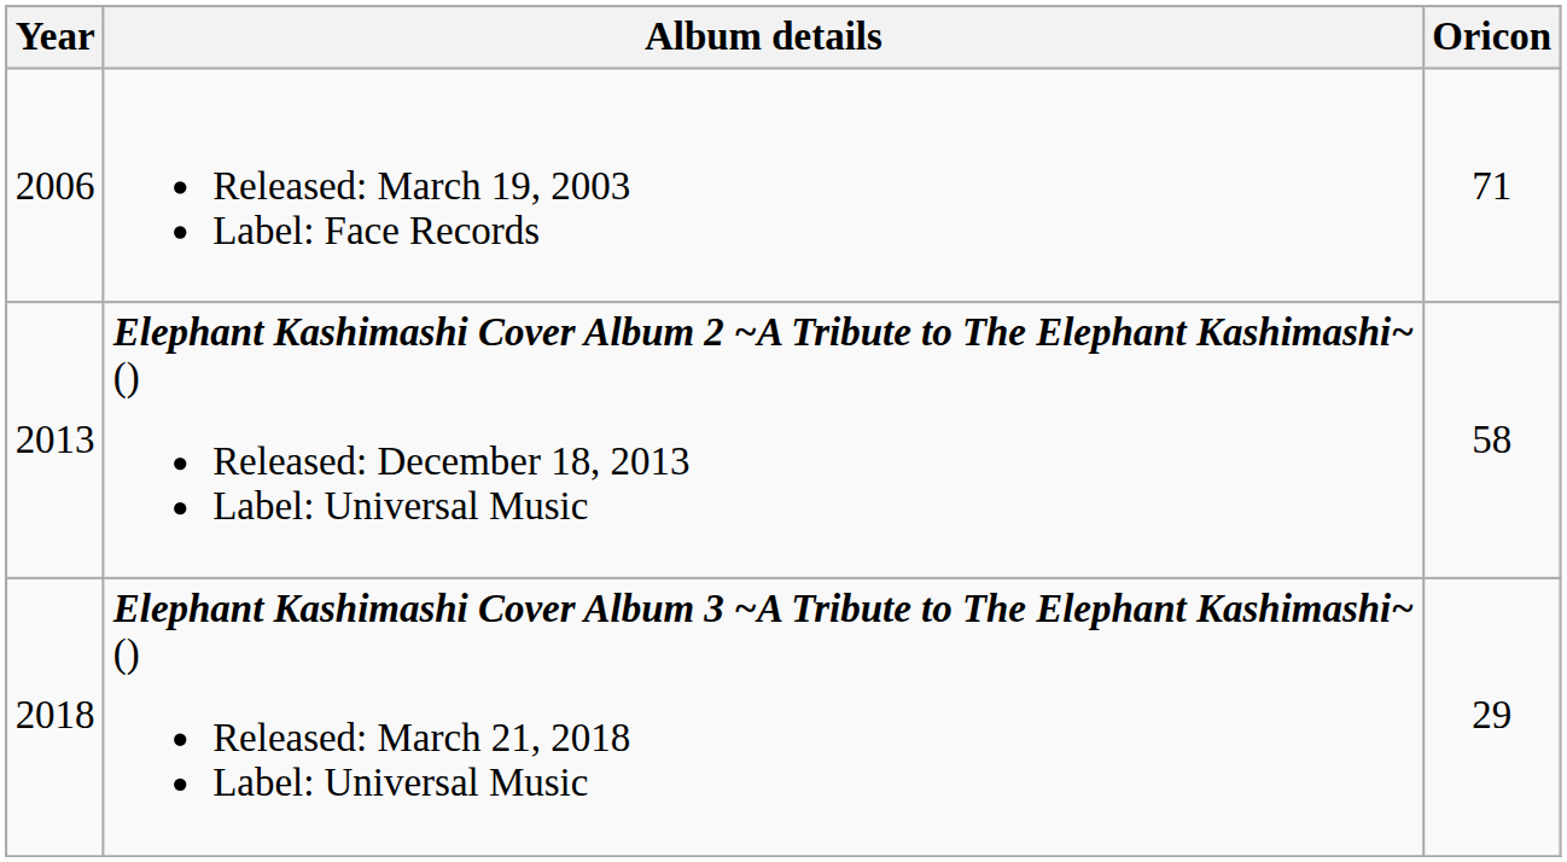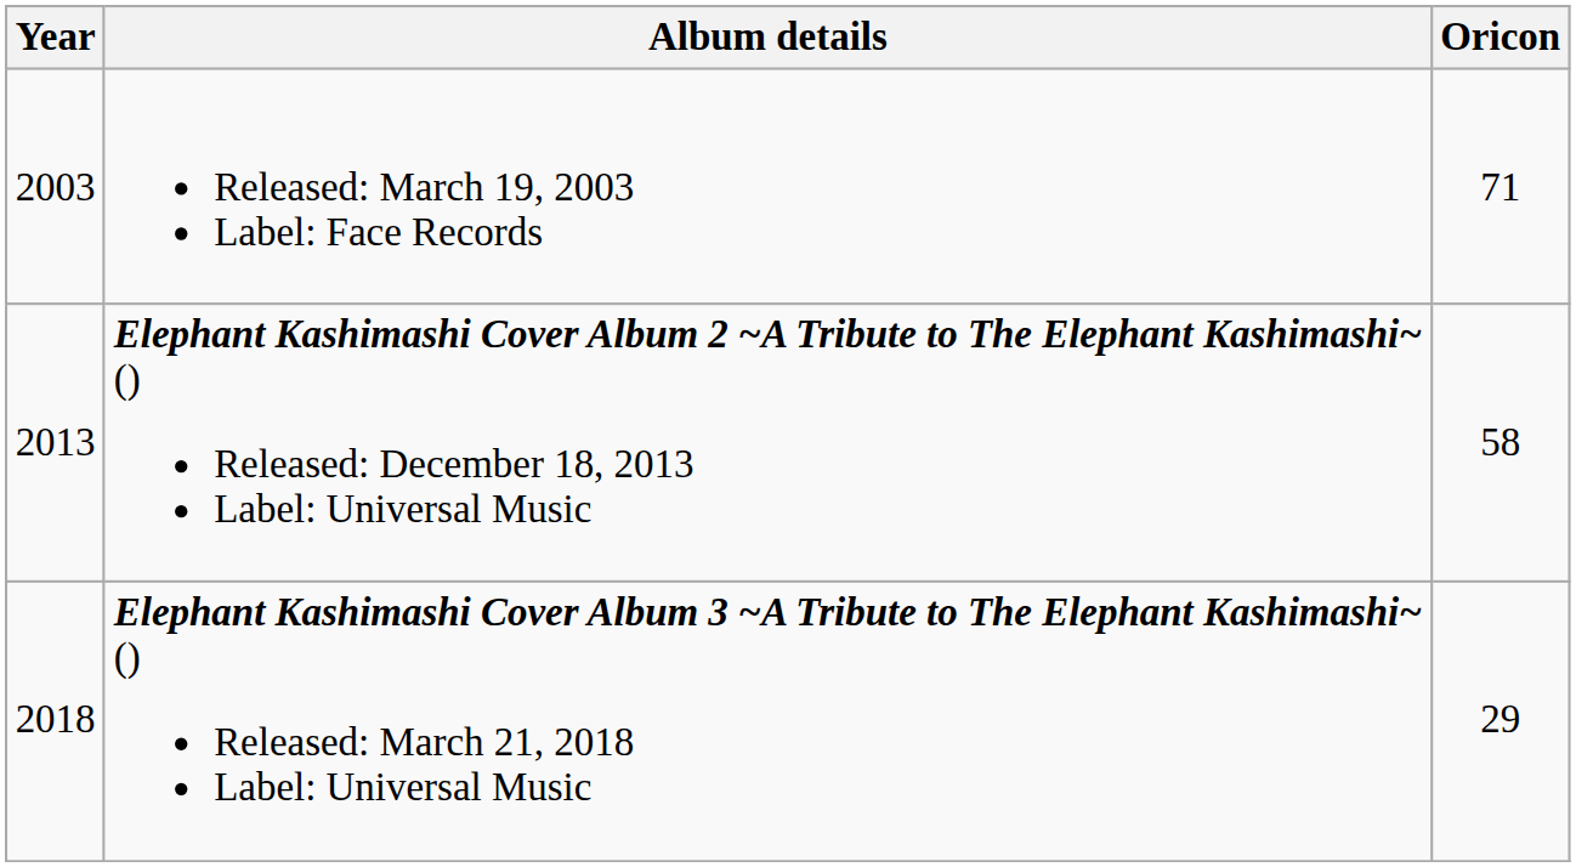 <table class="wikitable">
 <tr>
 <th>Year</th>
 <th>Album details</th>
 <th>Oricon</th>
 </tr>
 <tr>
-<td>2006</td>
+<td>2003</td>
 <td><br><ul><li>Released: March 19, 2003</li><li>Label: Face Records</li></ul></td>
 <td align="center">71</td>
 </tr>
 <tr>
 <td>2013</td>
 <td><strong><em>Elephant Kashimashi Cover Album 2 ~A Tribute to The Elephant Kashimashi~</em></strong><br>()<br><ul><li>Released: December 18, 2013</li><li>Label: Universal Music</li></ul></td>
 <td align="center">58</td>
 </tr>
 <tr>
 <td>2018</td>
 <td><strong><em>Elephant Kashimashi Cover Album 3 ~A Tribute to The Elephant Kashimashi~</em></strong><br>()<br><ul><li>Released: March 21, 2018</li><li>Label: Universal Music</li></ul></td>
 <td align="center">29</td>
 </tr>
 <tr>
 </tr>
 </table>
